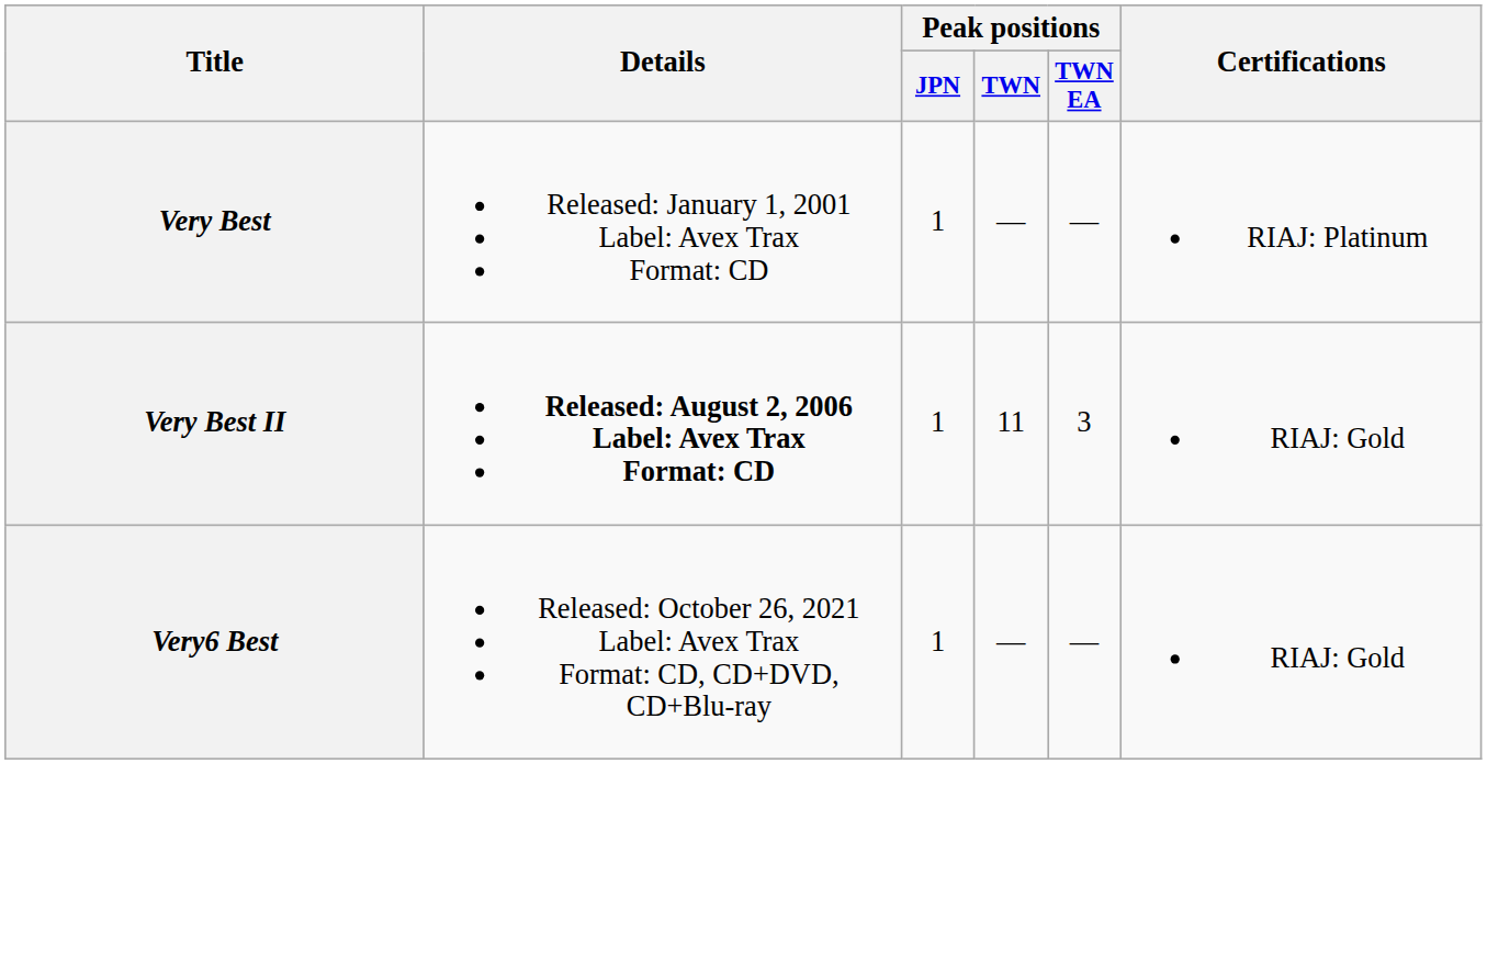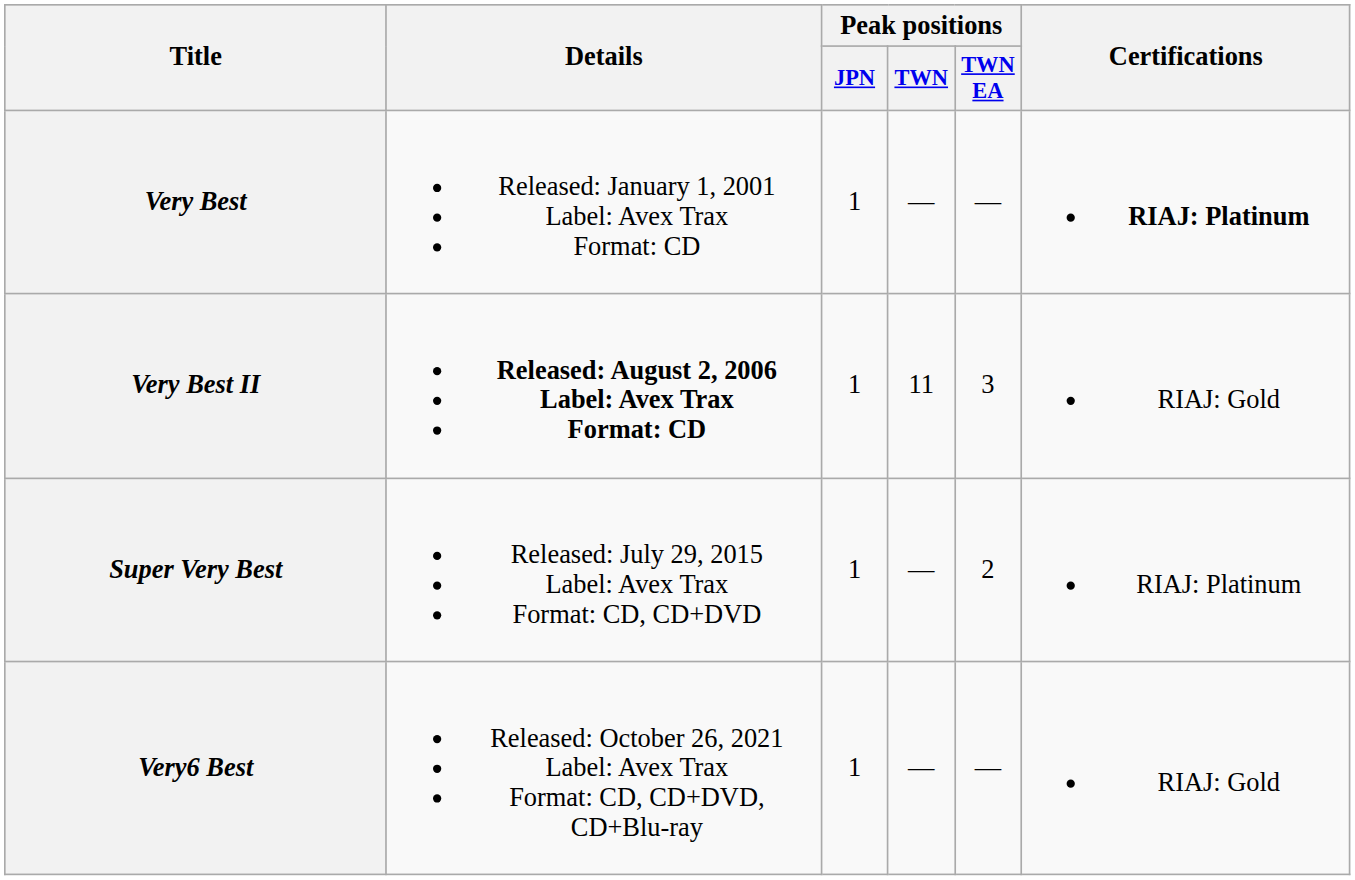 <table class="wikitable plainrowheaders" style="text-align:center;">
 <tr>
 <th scope="col" rowspan="2" style="width:14em;">Title</th>
 <th scope="col" rowspan="2" style="width:16em;">Details</th>
 <th scope="col" colspan="3">Peak positions</th>
 <th scope="col" rowspan="2" style="width:12em;">Certifications</th>
 </tr>
 <tr>
 <th scope="col" style="width:2.5em;font-size:85%;"><a href='#'>JPN</a><br></th>
 <th scope="col" style="width:2.5em;font-size:85%;"><a href='#'>TWN</a><br></th>
 <th scope="col" style="width:2.5em;font-size:85%;"><a href='#'>TWN EA</a><br></th>
 </tr>
 <tr>
 <th scope="row"><em>Very Best</em></th>
 <td><br><ul><li>Released: January 1, 2001</li><li>Label: Avex Trax</li><li>Format: CD</li></ul></td>
 <td>1</td>
 <td>—</td>
 <td>—</td>
-<td><br><ul><li>RIAJ: Platinum</li></ul></td>
+<td><strong><br><ul><li>RIAJ: Platinum</li></ul></strong></td>
 </tr>
 <tr>
 <th scope="row"><em>Very Best II</em></th>
 <td><strong><br><ul><li>Released: August 2, 2006</li><li>Label: Avex Trax</li><li>Format: CD</li></ul></strong></td>
 <td>1</td>
 <td>11</td>
 <td>3</td>
 <td><br><ul><li>RIAJ: Gold</li></ul></td>
 </tr>
 <tr>
+<th scope="row"><em>Super Very Best</em></th>
+<td><br><ul><li>Released: July 29, 2015</li><li>Label: Avex Trax</li><li>Format: CD, CD+DVD</li></ul></td>
+<td>1</td>
+<td>—</td>
+<td>2</td>
+<td><br><ul><li>RIAJ: Platinum</li></ul></td>
+</tr>
+<tr>
 <th scope="row"><em>Very6 Best</em></th>
 <td><br><ul><li>Released: October 26, 2021</li><li>Label: Avex Trax</li><li>Format: CD, CD+DVD,<br>CD+Blu-ray</li></ul></td>
 <td>1</td>
 <td>—</td>
 <td>—</td>
 <td><br><ul><li>RIAJ: Gold</li></ul></td>
 </tr>
 </table>
